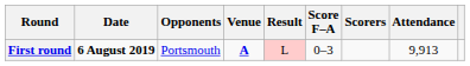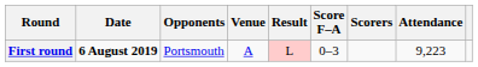 <table class="wikitable plainrowheaders" style=text-align:center>
 <tr>
 <th scope=col>Round</th>
 <th scope=col>Date</th>
 <th scope=col>Opponents</th>
 <th scope=col>Venue</th>
 <th scope=col>Result</th>
 <th scope=col>Score<br>F–A</th>
 <th scope=col>Scorers</th>
 <th scope=col>Attendance</th>
 <th scope=col></th>
 </tr>
 <tr>
 <th scope=row><a href='#'>First round</a></th>
 <td style=text-align:left><strong>6 August 2019</strong></td>
 <td style=text-align:left><a href='#'>Portsmouth</a></td>
-<td><strong><a href='#'>A</a></strong></td>
+<td><a href='#'>A</a></td>
 <td style=background:#fcc>L</td>
 <td>0–3</td>
 <td></td>
-<td>9,913</td>
+<td>9,223</td>
 <td></td>
 </tr>
 </table>
